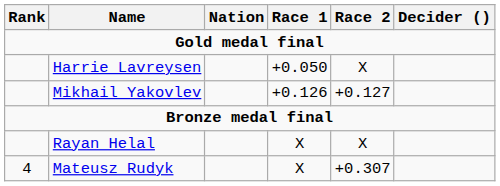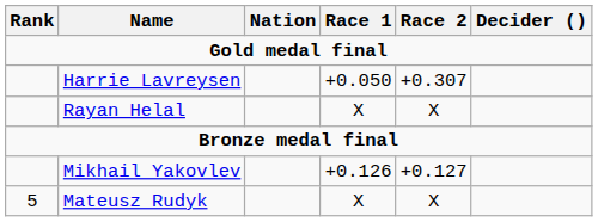 <table class="wikitable" style="text-align:center">
 <tr>
 <th>Rank</th>
 <th>Name</th>
 <th>Nation</th>
 <th>Race 1</th>
 <th>Race 2</th>
 <th>Decider ()</th>
 </tr>
 <tr>
 <td colspan=6><strong>Gold medal final</strong></td>
 </tr>
 <tr>
 <td></td>
 <td align=left><a href='#'>Harrie Lavreysen</a></td>
 <td align=left></td>
 <td>+0.050</td>
+<td>+0.307</td>
+<td></td>
+</tr>
+<tr>
+<td></td>
+<td align=left><a href='#'>Rayan Helal</a></td>
+<td align=left></td>
+<td>X</td>
 <td>X</td>
 <td></td>
+</tr>
+<tr>
+<td colspan=6><strong>Bronze medal final</strong></td>
 </tr>
 <tr>
 <td></td>
 <td align=left><a href='#'>Mikhail Yakovlev</a></td>
 <td align=left></td>
 <td>+0.126</td>
 <td>+0.127</td>
 <td></td>
 </tr>
 <tr>
-<td colspan=6><strong>Bronze medal final</strong></td>
-</tr>
-<tr>
-<td></td>
-<td align=left><a href='#'>Rayan Helal</a></td>
+<td>5</td>
+<td align=left><a href='#'>Mateusz Rudyk</a></td>
 <td align=left></td>
 <td>X</td>
 <td>X</td>
 <td></td>
 </tr>
-<tr>
-<td>4</td>
-<td align=left><a href='#'>Mateusz Rudyk</a></td>
-<td align=left></td>
-<td>X</td>
-<td>+0.307</td>
-<td></td>
-</tr>
 </table>
